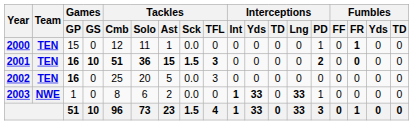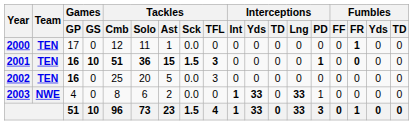 <table class="wikitable" style="text-align:center">
 <tr>
 <th rowspan="2">Year</th>
 <th rowspan="2">Team</th>
 <th colspan="2">Games</th>
 <th colspan="5">Tackles</th>
 <th colspan="5">Interceptions</th>
 <th colspan="4">Fumbles</th>
 </tr>
 <tr>
 <th>GP</th>
 <th>GS</th>
 <th>Cmb</th>
 <th>Solo</th>
 <th>Ast</th>
 <th>Sck</th>
 <th>TFL</th>
 <th>Int</th>
 <th>Yds</th>
 <th>TD</th>
 <th>Lng</th>
 <th>PD</th>
 <th>FF</th>
 <th>FR</th>
 <th>Yds</th>
 <th>TD</th>
 </tr>
 <tr>
 <th><a href='#'>2000</a></th>
 <th><a href='#'>TEN</a></th>
-<td>15</td>
+<td>17</td>
 <td>0</td>
 <td>12</td>
 <td>11</td>
 <td>1</td>
 <td>0.0</td>
 <td>0</td>
 <td>0</td>
 <td>0</td>
 <td>0</td>
 <td>0</td>
-<td>1</td>
+<td>0</td>
 <td>0</td>
 <td><strong>1</strong></td>
 <td>0</td>
 <td>0</td>
 </tr>
 <tr>
 <th><a href='#'>2001</a></th>
 <th><a href='#'>TEN</a></th>
 <td><strong>16</strong></td>
 <td><strong>10</strong></td>
 <td><strong>51</strong></td>
 <td><strong>36</strong></td>
 <td><strong>15</strong></td>
 <td><strong>1.5</strong></td>
 <td><strong>3</strong></td>
 <td>0</td>
 <td>0</td>
 <td>0</td>
 <td>0</td>
-<td><strong>2</strong></td>
+<td><strong>1</strong></td>
 <td>0</td>
 <td><strong>0</strong></td>
 <td>0</td>
 <td>0</td>
 </tr>
 <tr>
 <th><a href='#'>2002</a></th>
 <th><a href='#'>TEN</a></th>
 <td><strong>16</strong></td>
 <td>0</td>
 <td>25</td>
 <td>20</td>
 <td>5</td>
 <td>0.0</td>
 <td>3</td>
 <td>0</td>
 <td>0</td>
 <td>0</td>
 <td>0</td>
 <td>0</td>
 <td>0</td>
 <td>0</td>
 <td>0</td>
 <td>0</td>
 </tr>
 <tr>
 <th><a href='#'>2003</a></th>
 <th><a href='#'>NWE</a></th>
-<td>1</td>
+<td>4</td>
 <td>0</td>
 <td>8</td>
 <td>6</td>
 <td>2</td>
 <td>0.0</td>
 <td>0</td>
 <td><strong>1</strong></td>
 <td><strong>33</strong></td>
 <td>0</td>
 <td><strong>33</strong></td>
 <td>1</td>
 <td>0</td>
 <td>0</td>
 <td>0</td>
 <td>0</td>
 </tr>
 <tr>
 <th colspan="2"></th>
 <th>51</th>
 <th>10</th>
 <th>96</th>
 <th>73</th>
 <th>23</th>
 <th>1.5</th>
 <th>4</th>
 <th>1</th>
 <th>33</th>
 <th>0</th>
 <th>33</th>
 <th>3</th>
 <th>0</th>
 <th>1</th>
 <th>0</th>
 <th>0</th>
 </tr>
 </table>
